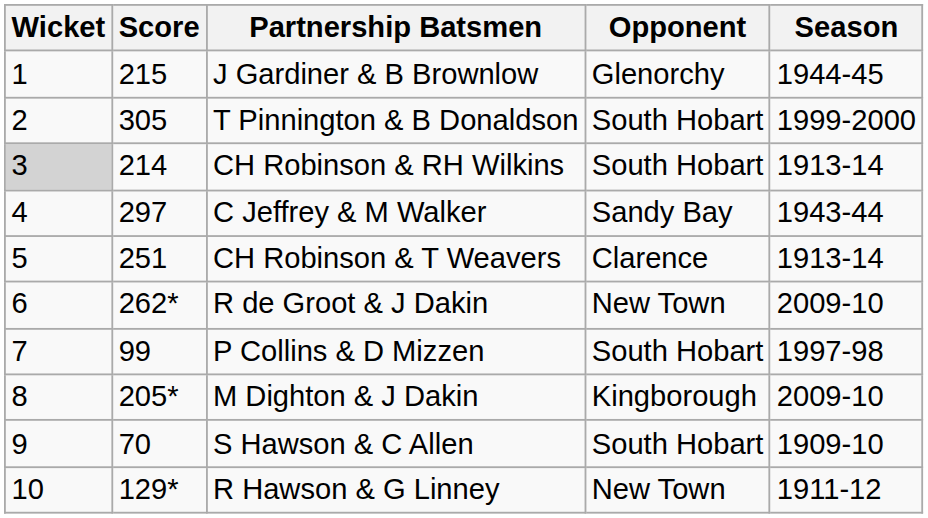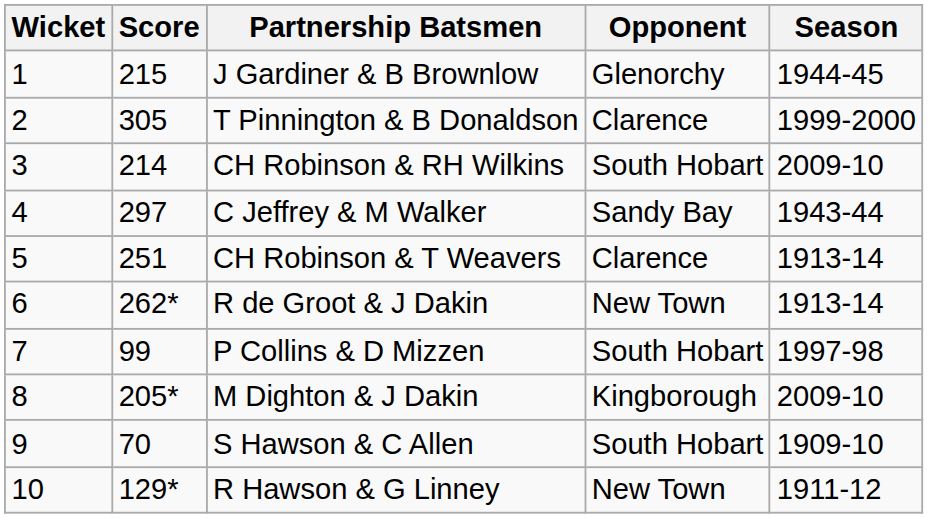 <table class="wikitable">
 <tr>
 <th>Wicket</th>
 <th>Score</th>
 <th>Partnership Batsmen</th>
 <th>Opponent</th>
 <th>Season</th>
 </tr>
 <tr>
 <td>1</td>
 <td>215</td>
 <td>J Gardiner & B Brownlow</td>
 <td>Glenorchy</td>
 <td>1944-45</td>
 </tr>
 <tr>
 <td>2</td>
 <td>305</td>
 <td>T Pinnington & B Donaldson</td>
-<td>South Hobart</td>
+<td>Clarence</td>
 <td>1999-2000</td>
 </tr>
 <tr>
-<td style="background: lightgrey;">3</td>
+<td>3</td>
 <td>214</td>
 <td>CH Robinson & RH Wilkins</td>
 <td>South Hobart</td>
-<td>1913-14</td>
+<td>2009-10</td>
 </tr>
 <tr>
 <td>4</td>
 <td>297</td>
 <td>C Jeffrey & M Walker</td>
 <td>Sandy Bay</td>
 <td>1943-44</td>
 </tr>
 <tr>
 <td>5</td>
 <td>251</td>
 <td>CH Robinson & T Weavers</td>
 <td>Clarence</td>
 <td>1913-14</td>
 </tr>
 <tr>
 <td>6</td>
 <td>262*</td>
 <td>R de Groot & J Dakin</td>
 <td>New Town</td>
-<td>2009-10</td>
+<td>1913-14</td>
 </tr>
 <tr>
 <td>7</td>
 <td>99</td>
 <td>P Collins & D Mizzen</td>
 <td>South Hobart</td>
 <td>1997-98</td>
 </tr>
 <tr>
 <td>8</td>
 <td>205*</td>
 <td>M Dighton & J Dakin</td>
 <td>Kingborough</td>
 <td>2009-10</td>
 </tr>
 <tr>
 <td>9</td>
 <td>70</td>
 <td>S Hawson & C Allen</td>
 <td>South Hobart</td>
 <td>1909-10</td>
 </tr>
 <tr>
 <td>10</td>
 <td>129*</td>
 <td>R Hawson & G Linney</td>
 <td>New Town</td>
 <td>1911-12</td>
 </tr>
 </table>
